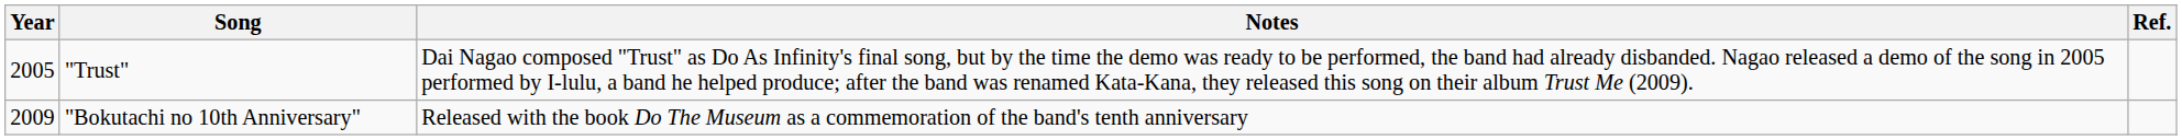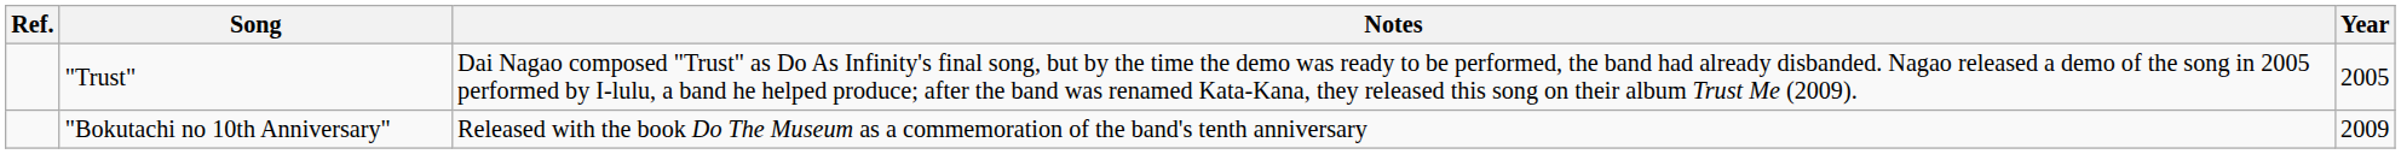 <table class="wikitable" border="1">
 <tr>
-<th rowspan="1">Year</th>
+<th rowspan="1">Ref.</th>
 <th rowspan="1" width="250">Song</th>
 <th rowspan="1">Notes</th>
-<th rowspan="1">Ref.</th>
+<th rowspan="1">Year</th>
 </tr>
 <tr>
-<td>2005</td>
+<td align="center"></td>
 <td>"Trust"</td>
 <td>Dai Nagao composed "Trust" as Do As Infinity's final song, but by the time the demo was ready to be performed, the band had already disbanded. Nagao released a demo of the song in 2005 performed by I-lulu, a band he helped produce; after the band was renamed Kata-Kana, they released this song on their album <em>Trust Me</em> (2009).</td>
-<td align="center"></td>
+<td>2005</td>
 </tr>
 <tr>
-<td>2009</td>
+<td align="center"></td>
 <td>"Bokutachi no 10th Anniversary"</td>
 <td>Released with the book <em>Do The Museum</em> as a commemoration of the band's tenth anniversary</td>
-<td align="center"></td>
+<td>2009</td>
 </tr>
 </table>
